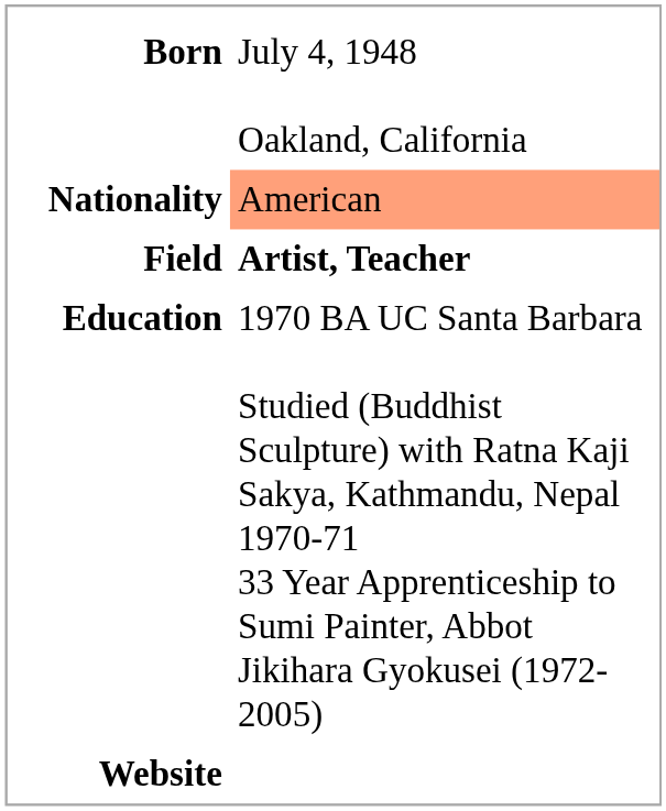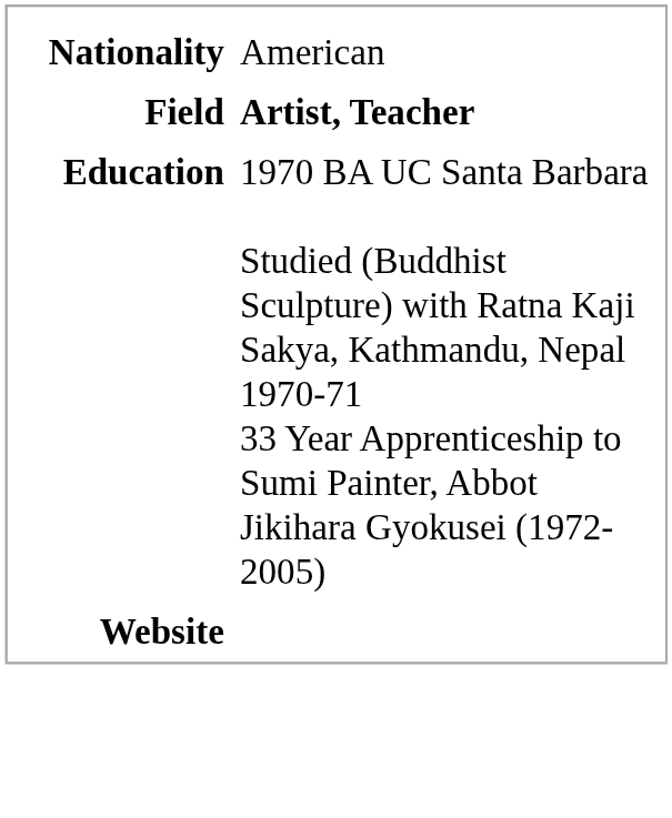 <table style="border:1px solid darkgray; font-size:88%;" cellpadding="3" cellspacing="0" align="right">
 <tr border="0">
 <td colspan="2" align="center"></td>
 </tr>
 <tr border="0">
-<td width="80" align="right" valign="top"><strong>Born</strong></td>
-<td width="160" align="left" valign="top">July 4, 1948<br><br>Oakland, California</td>
-</tr>
-<tr border="0">
 <td width="80" align="right" valign="top"><strong>Nationality</strong></td>
-<td width="160" align="left" valign="top" style="background: lightsalmon;">American</td>
+<td width="160" align="left" valign="top">American</td>
 </tr>
 <tr>
 <td width="80" align="right" valign="top"><strong>Field</strong></td>
 <td width="160" align="left" valign="top"><strong>Artist, Teacher</strong></td>
 </tr>
 <tr>
 <td width="80" align="right" valign="top"><strong>Education</strong></td>
 <td width="160" align="left" valign="top">1970 BA UC Santa Barbara<br><br>Studied (Buddhist Sculpture) with Ratna Kaji Sakya, Kathmandu, Nepal 1970-71<br>33 Year Apprenticeship to Sumi Painter, Abbot Jikihara Gyokusei (1972-2005)</td>
 </tr>
 <tr>
 <td width="80" align="right" valign="top"><strong>Website</strong></td>
 <td width="160" align="left" valign="top"></td>
 </tr>
 </table>
